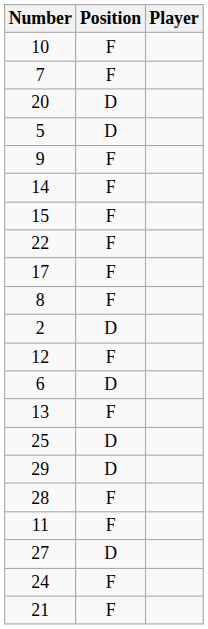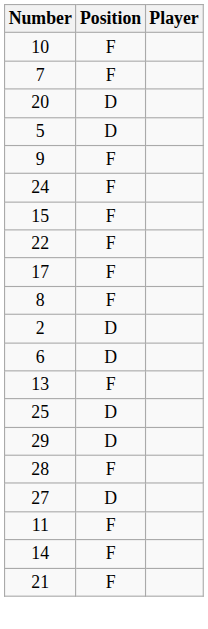 <table class="wikitable sortable" style="text-align:center; padding:4px; border-spacing=0;">
 <tr>
 <th>Number</th>
 <th>Position</th>
 <th>Player</th>
 </tr>
 <tr>
 <td>10</td>
 <td>F</td>
 <td align=left></td>
 </tr>
 <tr>
 <td>7</td>
 <td>F</td>
 <td align=left></td>
 </tr>
 <tr>
 <td>20</td>
 <td>D</td>
 <td align=left></td>
 </tr>
 <tr>
 <td>5</td>
 <td>D</td>
 <td align=left></td>
 </tr>
 <tr>
 <td>9</td>
 <td>F</td>
 <td align=left></td>
 </tr>
 <tr>
-<td>14</td>
+<td>24</td>
 <td>F</td>
 <td align=left></td>
 </tr>
 <tr>
 <td>15</td>
 <td>F</td>
 <td align=left></td>
 </tr>
 <tr>
 <td>22</td>
 <td>F</td>
 <td align=left></td>
 </tr>
 <tr>
 <td>17</td>
 <td>F</td>
 <td align=left></td>
 </tr>
 <tr>
 <td>8</td>
 <td>F</td>
 <td align=left></td>
 </tr>
 <tr>
 <td>2</td>
 <td>D</td>
 <td align=left></td>
 </tr>
 <tr>
-<td>12</td>
-<td>F</td>
-<td align=left></td>
-</tr>
-<tr>
 <td>6</td>
 <td>D</td>
 <td align=left></td>
 </tr>
 <tr>
 <td>13</td>
 <td>F</td>
 <td align=left></td>
 </tr>
 <tr>
 <td>25</td>
 <td>D</td>
 <td align=left></td>
 </tr>
 <tr>
 <td>29</td>
 <td>D</td>
 <td align=left></td>
 </tr>
 <tr>
 <td>28</td>
 <td>F</td>
 <td align=left></td>
 </tr>
 <tr>
+<td>27</td>
+<td>D</td>
+<td align=left></td>
+</tr>
+<tr>
 <td>11</td>
 <td>F</td>
 <td align=left></td>
 </tr>
 <tr>
-<td>27</td>
-<td>D</td>
-<td align=left></td>
-</tr>
-<tr>
-<td>24</td>
+<td>14</td>
 <td>F</td>
 <td align=left></td>
 </tr>
 <tr>
 <td>21</td>
 <td>F</td>
 <td align=left></td>
 </tr>
 </table>
